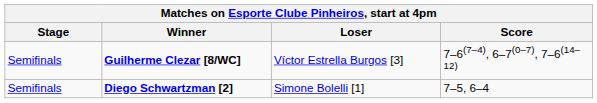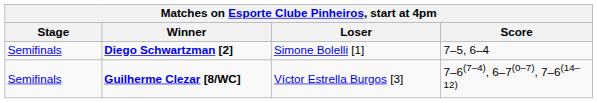 <table class="wikitable collapsible uncollapsed" border=1 style="margin:1em auto;">
 <tr>
 <th colspan=4><strong>Matches on <a href='#'>Esporte Clube Pinheiros</a>, start at 4pm</strong></th>
 </tr>
 <tr>
 <th width=125>Stage</th>
 <th width=225>Winner</th>
 <th width=225>Loser</th>
 <th width=200>Score</th>
 </tr>
 <tr>
 <td><a href='#'>Semifinals</a></td>
+<td><strong> <a href='#'>Diego Schwartzman</a> [2]</strong></td>
+<td> <a href='#'>Simone Bolelli</a> [1]</td>
+<td>7–5, 6–4</td>
+</tr>
+<tr>
+<td><a href='#'>Semifinals</a></td>
 <td><strong> <a href='#'>Guilherme Clezar</a> [8/WC]</strong></td>
 <td> <a href='#'>Víctor Estrella Burgos</a> [3]</td>
 <td>7–6<sup>(7–4)</sup>, 6–7<sup>(0–7)</sup>, 7–6<sup>(14–12)</sup></td>
 </tr>
-<tr>
-<td><a href='#'>Semifinals</a></td>
-<td><strong> <a href='#'>Diego Schwartzman</a> [2]</strong></td>
-<td> <a href='#'>Simone Bolelli</a> [1]</td>
-<td>7–5, 6–4</td>
-</tr>
 </table>
